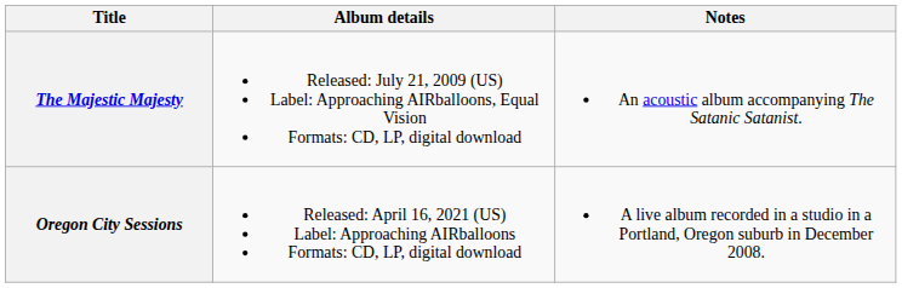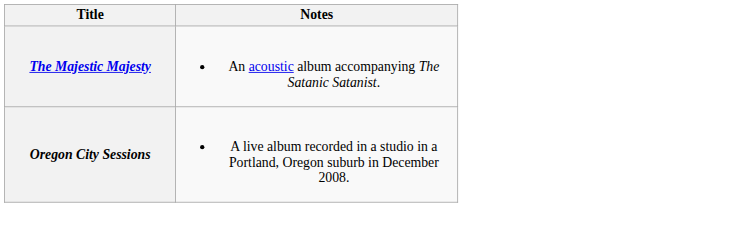 <table class="wikitable plainrowheaders" style="text-align:center;">
 <tr>
 <th scope="col" style="width:12em;">Title</th>
-<th scope="col" style="width:20em;">Album details</th>
 <th scope="col" style="width:20em;">Notes</th>
 </tr>
 <tr>
 <th scope="row"><em><a href='#'>The Majestic Majesty</a></em></th>
-<td><br><ul><li>Released: July 21, 2009 <span>(US)</span></li><li>Label: Approaching AIRballoons, Equal Vision</li><li>Formats: CD, LP, digital download</li></ul></td>
 <td><br><ul><li>An <a href='#'>acoustic</a> album accompanying <em>The Satanic Satanist</em>.</li></ul></td>
 </tr>
 <tr>
 <th scope="row"><em>Oregon City Sessions</em></th>
-<td><br><ul><li>Released: April 16, 2021 <span>(US)</span></li><li>Label: Approaching AIRballoons</li><li>Formats: CD, LP, digital download</li></ul></td>
 <td><br><ul><li>A live album recorded in a studio in a Portland, Oregon suburb in December 2008.</li></ul></td>
 </tr>
 </table>
